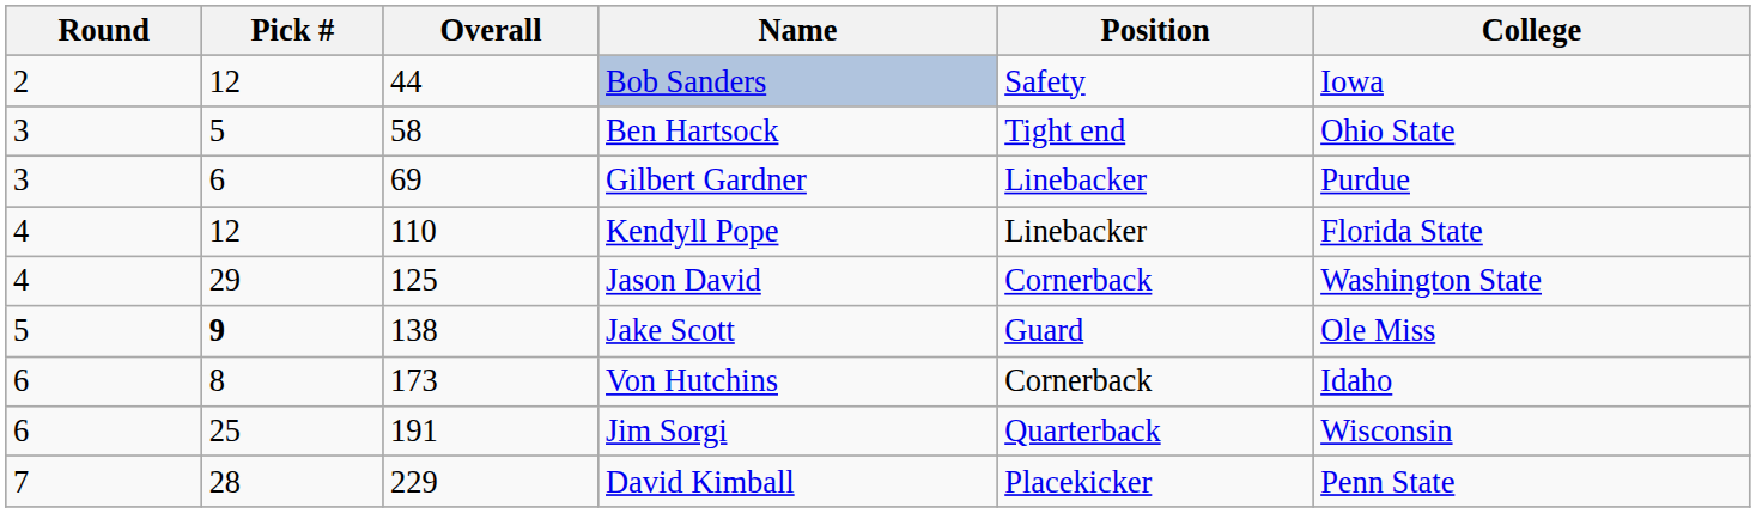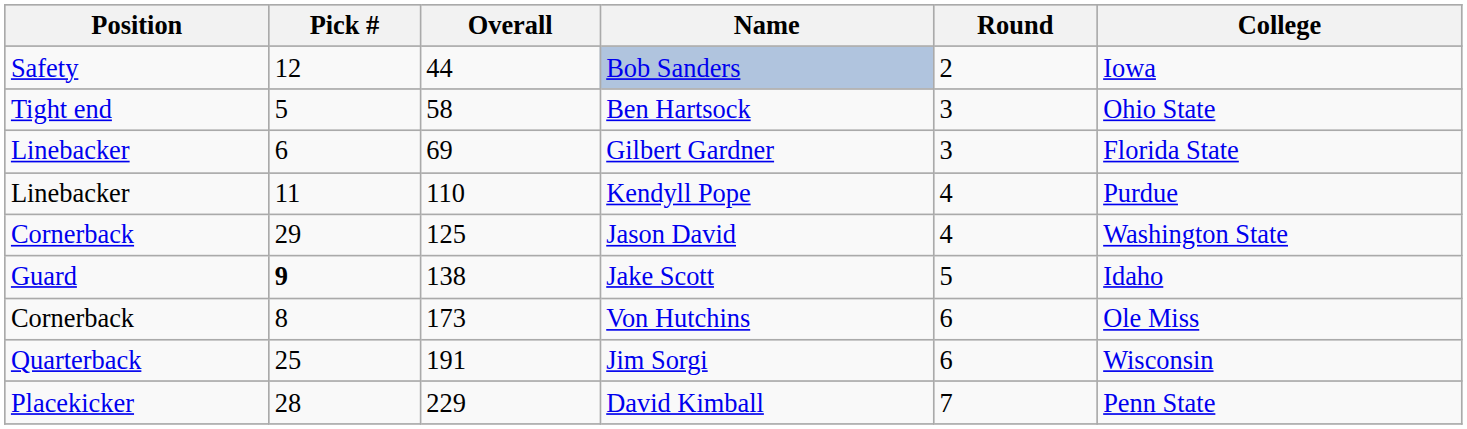 <table class="wikitable sortable sortable" style="width: 100%">
 <tr>
-<th>Round</th>
+<th>Position</th>
 <th>Pick #</th>
 <th>Overall</th>
 <th>Name</th>
-<th>Position</th>
+<th>Round</th>
 <th>College</th>
 </tr>
 <tr>
-<td>2</td>
+<td><a href='#'>Safety</a></td>
 <td>12</td>
 <td>44</td>
 <td bgcolor=lightsteelblue><a href='#'>Bob Sanders</a></td>
-<td><a href='#'>Safety</a></td>
+<td>2</td>
 <td><a href='#'>Iowa</a></td>
 </tr>
 <tr>
-<td>3</td>
+<td><a href='#'>Tight end</a></td>
 <td>5</td>
 <td>58</td>
 <td><a href='#'>Ben Hartsock</a></td>
-<td><a href='#'>Tight end</a></td>
+<td>3</td>
 <td><a href='#'>Ohio State</a></td>
 </tr>
 <tr>
-<td>3</td>
+<td><a href='#'>Linebacker</a></td>
 <td>6</td>
 <td>69</td>
 <td><a href='#'>Gilbert Gardner</a></td>
-<td><a href='#'>Linebacker</a></td>
+<td>3</td>
+<td><a href='#'>Florida State</a></td>
+</tr>
+<tr>
+<td>Linebacker</td>
+<td>11</td>
+<td>110</td>
+<td><a href='#'>Kendyll Pope</a></td>
+<td>4</td>
 <td><a href='#'>Purdue</a></td>
 </tr>
 <tr>
-<td>4</td>
-<td>12</td>
-<td>110</td>
-<td><a href='#'>Kendyll Pope</a></td>
-<td>Linebacker</td>
-<td><a href='#'>Florida State</a></td>
-</tr>
-<tr>
-<td>4</td>
+<td><a href='#'>Cornerback</a></td>
 <td>29</td>
 <td>125</td>
 <td><a href='#'>Jason David</a></td>
-<td><a href='#'>Cornerback</a></td>
+<td>4</td>
 <td><a href='#'>Washington State</a></td>
 </tr>
 <tr>
-<td>5</td>
+<td><a href='#'>Guard</a></td>
 <td><strong>9</strong></td>
 <td>138</td>
 <td><a href='#'>Jake Scott</a></td>
-<td><a href='#'>Guard</a></td>
+<td>5</td>
+<td><a href='#'>Idaho</a></td>
+</tr>
+<tr>
+<td>Cornerback</td>
+<td>8</td>
+<td>173</td>
+<td><a href='#'>Von Hutchins</a></td>
+<td>6</td>
 <td><a href='#'>Ole Miss</a></td>
 </tr>
 <tr>
-<td>6</td>
-<td>8</td>
-<td>173</td>
-<td><a href='#'>Von Hutchins</a></td>
-<td>Cornerback</td>
-<td><a href='#'>Idaho</a></td>
-</tr>
-<tr>
-<td>6</td>
+<td><a href='#'>Quarterback</a></td>
 <td>25</td>
 <td>191</td>
 <td><a href='#'>Jim Sorgi</a></td>
-<td><a href='#'>Quarterback</a></td>
+<td>6</td>
 <td><a href='#'>Wisconsin</a></td>
 </tr>
 <tr>
-<td>7</td>
+<td><a href='#'>Placekicker</a></td>
 <td>28</td>
 <td>229</td>
 <td><a href='#'>David Kimball</a></td>
-<td><a href='#'>Placekicker</a></td>
+<td>7</td>
 <td><a href='#'>Penn State</a></td>
 </tr>
 </table>
